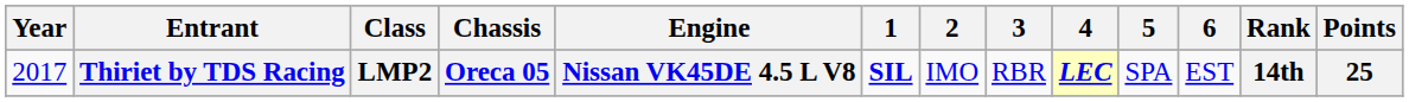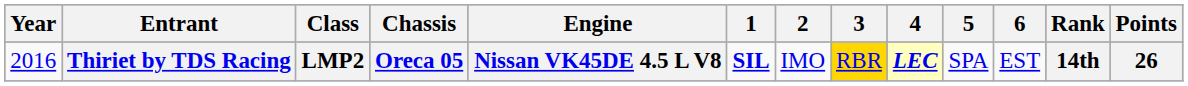 <table class="wikitable" style="text-align:center; font-size:85%">
 <tr>
 <th>Year</th>
 <th>Entrant</th>
 <th>Class</th>
 <th>Chassis</th>
 <th>Engine</th>
 <th>1</th>
 <th>2</th>
 <th>3</th>
 <th>4</th>
 <th>5</th>
 <th>6</th>
 <th>Rank</th>
 <th>Points</th>
 </tr>
 <tr>
-<td><a href='#'>2017</a></td>
+<td><a href='#'>2016</a></td>
 <th nowrap><a href='#'>Thiriet by TDS Racing</a></th>
 <th>LMP2</th>
 <th nowrap><a href='#'>Oreca 05</a></th>
 <th nowrap><a href='#'>Nissan VK45DE</a> 4.5 L V8</th>
 <td><strong><a href='#'>SIL</a></strong></td>
 <td><a href='#'>IMO</a></td>
-<td><a href='#'>RBR</a></td>
+<td style="background: gold;"><a href='#'>RBR</a></td>
 <td style="background:#FFFFBF;"><strong><em><a href='#'>LEC</a></em></strong><br></td>
 <td><a href='#'>SPA</a></td>
 <td><a href='#'>EST</a></td>
 <th>14th</th>
-<th>25</th>
+<th>26</th>
 </tr>
 </table>
